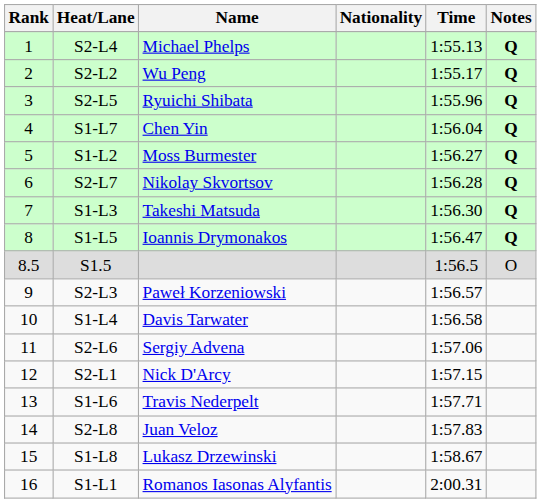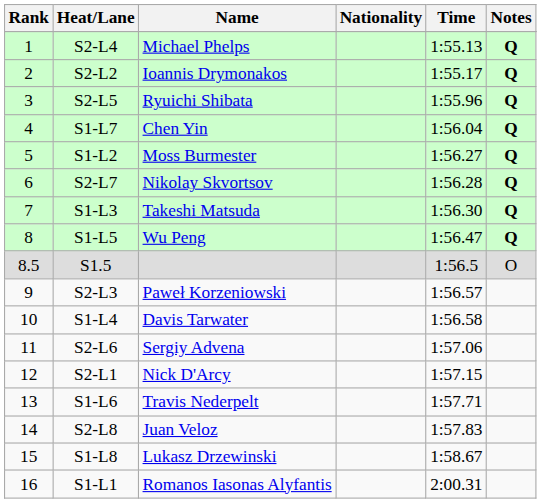 <table class="wikitable sortable" style="text-align:center">
 <tr>
 <th>Rank</th>
 <th>Heat/Lane</th>
 <th>Name</th>
 <th>Nationality</th>
 <th>Time</th>
 <th>Notes</th>
 </tr>
 <tr>
 </tr>
 <tr bgcolor=ccffcc>
 <td>1</td>
 <td>S2-L4</td>
 <td align=left><a href='#'>Michael Phelps</a></td>
 <td align=left></td>
 <td>1:55.13</td>
 <td><strong>Q</strong></td>
 </tr>
 <tr bgcolor=ccffcc>
 <td>2</td>
 <td>S2-L2</td>
-<td align=left><a href='#'>Wu Peng</a></td>
+<td align=left><a href='#'>Ioannis Drymonakos</a></td>
 <td align=left></td>
 <td>1:55.17</td>
 <td><strong>Q</strong></td>
 </tr>
 <tr bgcolor=ccffcc>
 <td>3</td>
 <td>S2-L5</td>
 <td align=left><a href='#'>Ryuichi Shibata</a></td>
 <td align=left></td>
 <td>1:55.96</td>
 <td><strong>Q</strong></td>
 </tr>
 <tr bgcolor=ccffcc>
 <td>4</td>
 <td>S1-L7</td>
 <td align=left><a href='#'>Chen Yin</a></td>
 <td align=left></td>
 <td>1:56.04</td>
 <td><strong>Q</strong></td>
 </tr>
 <tr bgcolor=ccffcc>
 <td>5</td>
 <td>S1-L2</td>
 <td align=left><a href='#'>Moss Burmester</a></td>
 <td align=left></td>
 <td>1:56.27</td>
 <td><strong>Q</strong></td>
 </tr>
 <tr bgcolor=ccffcc>
 <td>6</td>
 <td>S2-L7</td>
 <td align=left><a href='#'>Nikolay Skvortsov</a></td>
 <td align=left></td>
 <td>1:56.28</td>
 <td><strong>Q</strong></td>
 </tr>
 <tr bgcolor=ccffcc>
 <td>7</td>
 <td>S1-L3</td>
 <td align=left><a href='#'>Takeshi Matsuda</a></td>
 <td align=left></td>
 <td>1:56.30</td>
 <td><strong>Q</strong></td>
 </tr>
 <tr bgcolor=ccffcc>
 <td>8</td>
 <td>S1-L5</td>
-<td align=left><a href='#'>Ioannis Drymonakos</a></td>
+<td align=left><a href='#'>Wu Peng</a></td>
 <td align=left></td>
 <td>1:56.47</td>
 <td><strong>Q</strong></td>
 </tr>
 <tr bgcolor=#DDDDDD>
 <td><span>8.5</span></td>
 <td><span>S1.5</span></td>
 <td></td>
 <td></td>
 <td><span>1:56.5</span></td>
 <td><span>O</span></td>
 </tr>
 <tr>
 <td>9</td>
 <td>S2-L3</td>
 <td align=left><a href='#'>Paweł Korzeniowski</a></td>
 <td align=left></td>
 <td>1:56.57</td>
 <td></td>
 </tr>
 <tr>
 <td>10</td>
 <td>S1-L4</td>
 <td align=left><a href='#'>Davis Tarwater</a></td>
 <td align=left></td>
 <td>1:56.58</td>
 <td></td>
 </tr>
 <tr>
 <td>11</td>
 <td>S2-L6</td>
 <td align=left><a href='#'>Sergiy Advena</a></td>
 <td align=left></td>
 <td>1:57.06</td>
 <td></td>
 </tr>
 <tr>
 <td>12</td>
 <td>S2-L1</td>
 <td align=left><a href='#'>Nick D'Arcy</a></td>
 <td align=left></td>
 <td>1:57.15</td>
 <td></td>
 </tr>
 <tr>
 <td>13</td>
 <td>S1-L6</td>
 <td align=left><a href='#'>Travis Nederpelt</a></td>
 <td align=left></td>
 <td>1:57.71</td>
 <td></td>
 </tr>
 <tr>
 <td>14</td>
 <td>S2-L8</td>
 <td align=left><a href='#'>Juan Veloz</a></td>
 <td align=left></td>
 <td>1:57.83</td>
 <td></td>
 </tr>
 <tr>
 <td>15</td>
 <td>S1-L8</td>
 <td align=left><a href='#'>Lukasz Drzewinski</a></td>
 <td align=left></td>
 <td>1:58.67</td>
 <td></td>
 </tr>
 <tr>
 <td>16</td>
 <td>S1-L1</td>
 <td align=left><a href='#'>Romanos Iasonas Alyfantis</a></td>
 <td align=left></td>
 <td>2:00.31</td>
 <td></td>
 </tr>
 </table>
